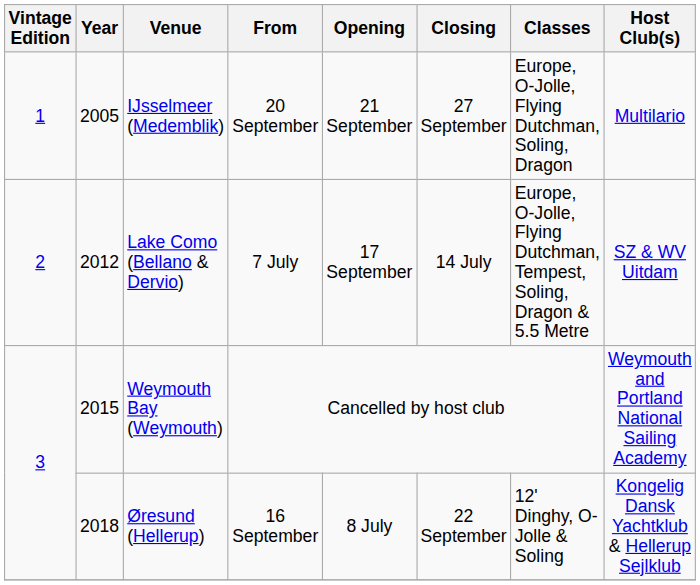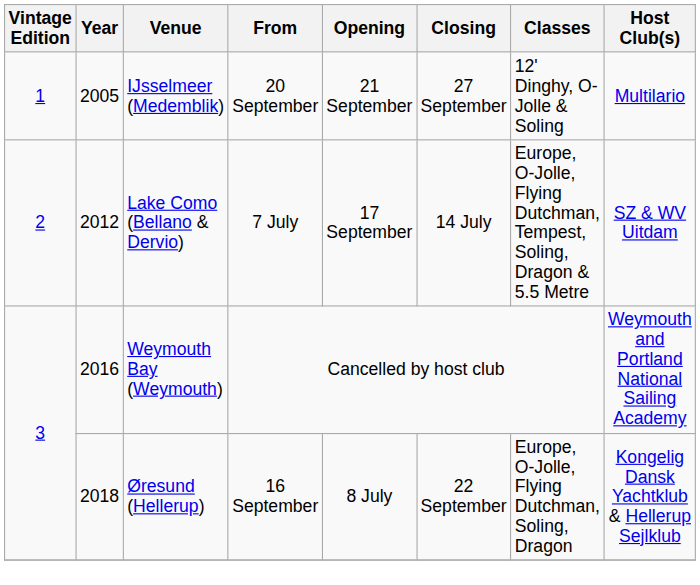 <table class="wikitable" style="text-align:center">
 <tr>
 <th>Vintage Edition</th>
 <th>Year</th>
 <th>Venue</th>
 <th>From</th>
 <th>Opening</th>
 <th>Closing</th>
 <th>Classes</th>
 <th>Host Club(s)</th>
 </tr>
 <tr>
 <td><a href='#'>1</a></td>
 <td>2005</td>
 <td align=left><a href='#'>IJsselmeer</a> (<a href='#'>Medemblik</a>)</td>
 <td>20 September</td>
 <td>21 September</td>
 <td>27 September</td>
-<td align=left>Europe, O-Jolle, Flying Dutchman, Soling, Dragon</td>
+<td align=left>12' Dinghy, O-Jolle & Soling</td>
 <td><a href='#'>Multilario</a></td>
 </tr>
 <tr>
 <td><a href='#'>2</a></td>
 <td>2012</td>
 <td align=left><a href='#'>Lake Como</a> (<a href='#'>Bellano</a> & <a href='#'>Dervio</a>)</td>
 <td>7 July</td>
 <td>17 September</td>
 <td>14 July</td>
 <td align=left>Europe, O-Jolle, Flying Dutchman, Tempest, Soling, Dragon & 5.5 Metre</td>
 <td><a href='#'>SZ & WV Uitdam</a></td>
 </tr>
 <tr>
 <td rowspan=2><a href='#'>3</a></td>
-<td>2015 </td>
+<td>2016 </td>
 <td align=left><a href='#'>Weymouth Bay</a> (<a href='#'>Weymouth</a>)</td>
 <td colspan=4>Cancelled by host club</td>
 <td><a href='#'>Weymouth and Portland National Sailing Academy</a></td>
 </tr>
 <tr>
 <td>2018</td>
 <td align=left><a href='#'>Øresund</a> (<a href='#'>Hellerup</a>)</td>
 <td>16 September</td>
 <td>8 July</td>
 <td>22 September</td>
-<td align=left>12' Dinghy, O-Jolle & Soling</td>
+<td align=left>Europe, O-Jolle, Flying Dutchman, Soling, Dragon</td>
 <td><a href='#'>Kongelig Dansk Yachtklub</a> & <a href='#'>Hellerup Sejlklub</a></td>
 </tr>
 <tr>
 </tr>
 </table>
